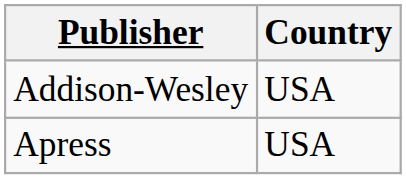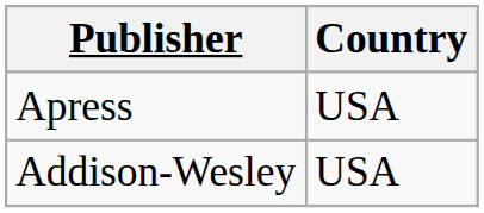 <table class="wikitable">
 <tr>
 <th><u>Publisher</u></th>
 <th>Country</th>
 </tr>
 <tr>
+<td>Apress</td>
+<td>USA</td>
+</tr>
+<tr>
 <td>Addison-Wesley</td>
 <td>USA</td>
 </tr>
-<tr>
-<td>Apress</td>
-<td>USA</td>
-</tr>
 </table>
